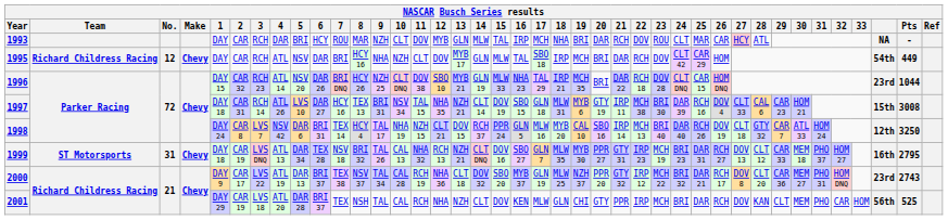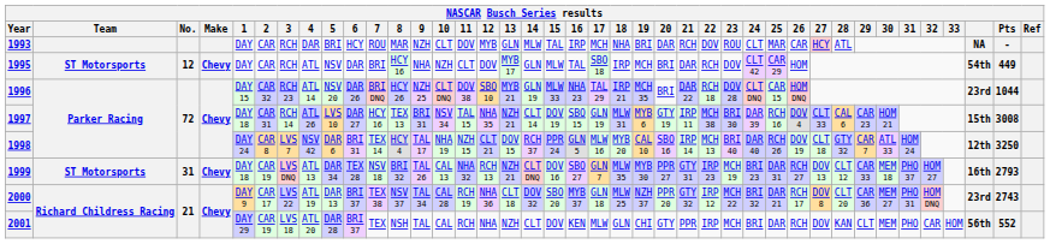 <table class="wikitable" style="text-align:center; font-size:75%">
 <tr>
 <th colspan=42><a href='#'>NASCAR</a> <a href='#'>Busch Series</a> results</th>
 </tr>
 <tr>
 <th>Year</th>
 <th>Team</th>
 <th>No.</th>
 <th>Make</th>
 <th>1</th>
 <th>2</th>
 <th>3</th>
 <th>4</th>
 <th>5</th>
 <th>6</th>
 <th>7</th>
 <th>8</th>
 <th>9</th>
 <th>10</th>
 <th>11</th>
 <th>12</th>
 <th>13</th>
 <th>14</th>
 <th>15</th>
 <th>16</th>
 <th>17</th>
 <th>18</th>
 <th>19</th>
 <th>20</th>
 <th>21</th>
 <th>22</th>
 <th>23</th>
 <th>24</th>
 <th>25</th>
 <th>26</th>
 <th>27</th>
 <th>28</th>
 <th>29</th>
 <th>30</th>
 <th>31</th>
 <th>32</th>
 <th>33</th>
 <th></th>
 <th>Pts</th>
 <th>Ref</th>
 </tr>
 <tr>
 <th><a href='#'>1993</a></th>
 <th></th>
 <th></th>
 <th></th>
 <td><a href='#'>DAY</a></td>
 <td><a href='#'>CAR</a></td>
 <td><a href='#'>RCH</a></td>
 <td><a href='#'>DAR</a></td>
 <td><a href='#'>BRI</a></td>
 <td><a href='#'>HCY</a></td>
 <td><a href='#'>ROU</a></td>
 <td><a href='#'>MAR</a></td>
 <td><a href='#'>NZH</a></td>
 <td><a href='#'>CLT</a></td>
 <td><a href='#'>DOV</a></td>
 <td><a href='#'>MYB</a></td>
 <td><a href='#'>GLN</a></td>
 <td><a href='#'>MLW</a></td>
 <td><a href='#'>TAL</a></td>
 <td><a href='#'>IRP</a></td>
 <td><a href='#'>MCH</a></td>
 <td><a href='#'>NHA</a></td>
 <td><a href='#'>BRI</a></td>
 <td><a href='#'>DAR</a></td>
 <td><a href='#'>RCH</a></td>
 <td><a href='#'>DOV</a></td>
 <td><a href='#'>ROU</a></td>
 <td><a href='#'>CLT</a></td>
 <td><a href='#'>MAR</a></td>
 <td><a href='#'>CAR</a></td>
 <td style="background:#FFCFCF;"><a href='#'>HCY</a><br></td>
 <td><a href='#'>ATL</a></td>
 <td colspan=5></td>
 <th>NA</th>
 <th>-</th>
 <th></th>
 </tr>
 <tr>
 <th><a href='#'>1995</a></th>
-<th><a href='#'>Richard Childress Racing</a></th>
+<th><a href='#'>ST Motorsports</a></th>
 <th>12</th>
 <th><a href='#'>Chevy</a></th>
 <td><a href='#'>DAY</a></td>
 <td><a href='#'>CAR</a></td>
 <td><a href='#'>RCH</a></td>
 <td><a href='#'>ATL</a></td>
 <td><a href='#'>NSV</a></td>
 <td><a href='#'>DAR</a></td>
 <td><a href='#'>BRI</a></td>
 <td style="background:#DFFFDF;"><a href='#'>HCY</a><br><small>16</small></td>
 <td><a href='#'>NHA</a></td>
 <td><a href='#'>NZH</a></td>
 <td><a href='#'>CLT</a></td>
 <td><a href='#'>DOV</a></td>
 <td style="background:#DFFFDF;"><a href='#'>MYB</a><br><small>17</small></td>
 <td><a href='#'>GLN</a></td>
 <td><a href='#'>MLW</a></td>
 <td><a href='#'>TAL</a></td>
 <td style="background:#DFFFDF;"><a href='#'>SBO</a><br><small>18</small></td>
 <td><a href='#'>IRP</a></td>
 <td><a href='#'>MCH</a></td>
 <td><a href='#'>BRI</a></td>
 <td><a href='#'>DAR</a></td>
 <td><a href='#'>RCH</a></td>
 <td><a href='#'>DOV</a></td>
 <td style="background:#EFCFFF;"><a href='#'>CLT</a><br><small>42</small></td>
 <td style="background:#EFCFFF;"><a href='#'>CAR</a><br><small>29</small></td>
 <td><a href='#'>HOM</a></td>
 <td colspan=7></td>
 <th>54th</th>
 <th>449</th>
 <th></th>
 </tr>
 <tr>
 <th><a href='#'>1996</a></th>
 <th rowspan=3><a href='#'>Parker Racing</a></th>
 <th rowspan=3>72</th>
 <th rowspan=3><a href='#'>Chevy</a></th>
 <td style="background:#DFFFDF;"><a href='#'>DAY</a><br><small>15</small></td>
 <td style="background:#CFCFFF;"><a href='#'>CAR</a><br><small>32</small></td>
 <td style="background:#CFCFFF;"><a href='#'>RCH</a><br><small>23</small></td>
 <td style="background:#DFFFDF;"><a href='#'>ATL</a><br><small>14</small></td>
 <td style="background:#DFFFDF;"><a href='#'>NSV</a><br><small>20</small></td>
 <td style="background:#CFCFFF;"><a href='#'>DAR</a><br><small>26</small></td>
 <td style="background:#FFCFCF;"><a href='#'>BRI</a><br><small>DNQ</small></td>
 <td style="background:#CFCFFF;"><a href='#'>HCY</a><br><small>26</small></td>
 <td style="background:#EFCFFF;"><a href='#'>NZH</a><br><small>25</small></td>
 <td style="background:#FFCFCF;"><a href='#'>CLT</a><br><small>DNQ</small></td>
 <td style="background:#EFCFFF;"><a href='#'>DOV</a><br><small>38</small></td>
 <td style="background:#FFDF9F;"><a href='#'>SBO</a><br><small>10</small></td>
 <td style="background:#CFCFFF;"><a href='#'>MYB</a><br><small>21</small></td>
 <td style="background:#DFFFDF;"><a href='#'>GLN</a><br><small>19</small></td>
 <td style="background:#CFCFFF;"><a href='#'>MLW</a><br><small>33</small></td>
 <td style="background:#CFCFFF;"><a href='#'>NHA</a><br><small>23</small></td>
 <td style="background:#EFCFFF;"><a href='#'>TAL</a><br><small>29</small></td>
 <td style="background:#CFCFFF;"><a href='#'>IRP</a><br><small>21</small></td>
 <td style="background:#CFCFFF;"><a href='#'>MCH</a><br><small>35</small></td>
 <td><a href='#'>BRI</a></td>
 <td style="background:#CFCFFF;"><a href='#'>DAR</a><br><small>22</small></td>
 <td style="background:#DFFFDF;"><a href='#'>RCH</a><br><small>18</small></td>
 <td style="background:#CFCFFF;"><a href='#'>DOV</a><br><small>28</small></td>
 <td style="background:#FFCFCF;"><a href='#'>CLT</a><br><small>DNQ</small></td>
 <td style="background:#DFFFDF;"><a href='#'>CAR</a><br><small>15</small></td>
 <td style="background:#FFCFCF;"><a href='#'>HOM</a><br><small>DNQ</small></td>
 <td colspan=7></td>
 <th>23rd</th>
 <th>1044</th>
 <th></th>
 </tr>
 <tr>
 <th><a href='#'>1997</a></th>
 <td style="background:#DFFFDF;"><a href='#'>DAY</a><br><small>18</small></td>
 <td style="background:#CFCFFF;"><a href='#'>CAR</a><br><small>31</small></td>
 <td style="background:#DFFFDF;"><a href='#'>RCH</a><br><small>14</small></td>
 <td style="background:#CFCFFF;"><a href='#'>ATL</a><br><small>26</small></td>
 <td style="background:#FFDF9F;"><a href='#'>LVS</a><br><small>10</small></td>
 <td style="background:#CFCFFF;"><a href='#'>DAR</a><br><small>27</small></td>
 <td style="background:#DFFFDF;"><a href='#'>HCY</a><br><small>16</small></td>
 <td style="background:#DFFFDF;"><a href='#'>TEX</a><br><small>13</small></td>
 <td style="background:#CFCFFF;"><a href='#'>BRI</a><br><small>31</small></td>
 <td style="background:#EFCFFF;"><a href='#'>NSV</a><br><small>34</small></td>
 <td style="background:#DFFFDF;"><a href='#'>TAL</a><br><small>15</small></td>
 <td style="background:#EFCFFF;"><a href='#'>NHA</a><br><small>35</small></td>
 <td style="background:#CFCFFF;"><a href='#'>NZH</a><br><small>21</small></td>
 <td style="background:#DFFFDF;"><a href='#'>CLT</a><br><small>14</small></td>
 <td style="background:#DFFFDF;"><a href='#'>DOV</a><br><small>19</small></td>
 <td style="background:#DFFFDF;"><a href='#'>SBO</a><br><small>15</small></td>
-<td style="background:#DFFFDF;"><a href='#'>GLN</a><br><small>18</small></td>
+<td style="background:#DFFFDF;"><a href='#'>GLN</a><br><small>19</small></td>
 <td style="background:#CFCFFF;"><a href='#'>MLW</a><br><small>31</small></td>
 <td style="background:#FFDF9F;"><a href='#'>MYB</a><br><small>6</small></td>
 <td style="background:#DFFFDF;"><a href='#'>GTY</a><br><small>19</small></td>
 <td style="background:#DFFFDF;"><a href='#'>IRP</a><br><small>11</small></td>
 <td style="background:#CFCFFF;"><a href='#'>MCH</a><br><small>38</small></td>
 <td style="background:#CFCFFF;"><a href='#'>BRI</a><br><small>30</small></td>
 <td style="background:#EFCFFF;"><a href='#'>DAR</a><br><small>39</small></td>
 <td style="background:#DFFFDF;"><a href='#'>RCH</a><br><small>16</small></td>
 <td style="background:#DFDFDF;"><a href='#'>DOV</a><br><small>4</small></td>
 <td style="background:#CFCFFF;"><a href='#'>CLT</a><br><small>33</small></td>
 <td style="background:#FFDF9F;"><a href='#'>CAL</a><br><small>6</small></td>
 <td style="background:#CFCFFF;"><a href='#'>CAR</a><br><small>23</small></td>
 <td style="background:#CFCFFF;"><a href='#'>HOM</a><br><small>21</small></td>
 <td colspan=3></td>
 <th>15th</th>
 <th>3008</th>
 <th></th>
 </tr>
 <tr>
 <th><a href='#'>1998</a></th>
 <td style="background:#CFCFFF;"><a href='#'>DAY</a><br><small>24</small></td>
 <td style="background:#FFDF9F;"><a href='#'>CAR</a><br><small>8</small></td>
 <td style="background:#FFDF9F;"><a href='#'>LVS</a><br><small>7</small></td>
 <td style="background:#CFCFFF;"><a href='#'>NSV</a><br><small>42</small></td>
 <td style="background:#FFDF9F;"><a href='#'>DAR</a><br><small>6</small></td>
 <td style="background:#EFCFFF;"><a href='#'>BRI</a><br><small>31</small></td>
 <td style="background:#DFFFDF;"><a href='#'>TEX</a><br><small>14</small></td>
 <td style="background:#DFDFDF;"><a href='#'>HCY</a><br><small>4</small></td>
 <td style="background:#EFCFFF;"><a href='#'>TAL</a><br><small>17</small></td>
 <td style="background:#DFFFDF;"><a href='#'>NHA</a><br><small>19</small></td>
 <td style="background:#DFFFDF;"><a href='#'>NZH</a><br><small>15</small></td>
 <td style="background:#CFCFFF;"><a href='#'>CLT</a><br><small>21</small></td>
 <td style="background:#DFFFDF;"><a href='#'>DOV</a><br><small>15</small></td>
 <td style="background:#EFCFFF;"><a href='#'>RCH</a><br><small>37</small></td>
 <td style="background:#CFCFFF;"><a href='#'>PPR</a><br><small>24</small></td>
 <td style="background:#DFDFDF;"><a href='#'>GLN</a><br><small>5</small></td>
 <td style="background:#DFFFDF;"><a href='#'>MLW</a><br><small>16</small></td>
 <td style="background:#DFFFDF;"><a href='#'>MYB</a><br><small>20</small></td>
 <td style="background:#FFDF9F;"><a href='#'>CAL</a><br><small>10</small></td>
 <td style="background:#EFCFFF;"><a href='#'>SBO</a><br><small>16</small></td>
 <td style="background:#DFFFDF;"><a href='#'>IRP</a><br><small>14</small></td>
 <td style="background:#DFFFDF;"><a href='#'>MCH</a><br><small>13</small></td>
 <td style="background:#EFCFFF;"><a href='#'>BRI</a><br><small>40</small></td>
 <td style="background:#CFCFFF;"><a href='#'>DAR</a><br><small>40</small></td>
 <td style="background:#CFCFFF;"><a href='#'>RCH</a><br><small>26</small></td>
 <td style="background:#DFFFDF;"><a href='#'>DOV</a><br><small>19</small></td>
 <td style="background:#DFFFDF;"><a href='#'>CLT</a><br><small>18</small></td>
 <td style="background:#CFCFFF;"><a href='#'>GTY</a><br><small>32</small></td>
 <td style="background:#FFDF9F;"><a href='#'>CAR</a><br><small>7</small></td>
 <td style="background:#EFCFFF;"><a href='#'>ATL</a><br><small>33</small></td>
 <td style="background:#CFCFFF;"><a href='#'>HOM</a><br><small>24</small></td>
 <td colspan=2></td>
 <th>12th</th>
 <th>3250</th>
 <th></th>
 </tr>
 <tr>
 <th><a href='#'>1999</a></th>
 <th><a href='#'>ST Motorsports</a></th>
 <th>31</th>
 <th><a href='#'>Chevy</a></th>
 <td style="background:#DFFFDF;"><a href='#'>DAY</a><br><small>18</small></td>
 <td style="background:#DFFFDF;"><a href='#'>CAR</a><br><small>19</small></td>
 <td style="background:#FFCFCF;"><a href='#'>LVS</a><br><small>DNQ</small></td>
 <td style="background:#DFFFDF;"><a href='#'>ATL</a><br><small>13</small></td>
 <td style="background:#CFCFFF;"><a href='#'>DAR</a><br><small>34</small></td>
 <td style="background:#CFCFFF;"><a href='#'>TEX</a><br><small>28</small></td>
 <td style="background:#DFFFDF;"><a href='#'>NSV</a><br><small>18</small></td>
 <td style="background:#CFCFFF;"><a href='#'>BRI</a><br><small>32</small></td>
 <td style="background:#EFCFFF;"><a href='#'>TAL</a><br><small>26</small></td>
 <td style="background:#DFFFDF;"><a href='#'>CAL</a><br><small>13</small></td>
 <td style="background:#CFCFFF;"><a href='#'>NHA</a><br><small>32</small></td>
 <td style="background:#DFFFDF;"><a href='#'>RCH</a><br><small>13</small></td>
 <td style="background:#CFCFFF;"><a href='#'>NZH</a><br><small>21</small></td>
 <td style="background:#FFCFCF;"><a href='#'>CLT</a><br><small>DNQ</small></td>
 <td style="background:#DFFFDF;"><a href='#'>DOV</a><br><small>16</small></td>
 <td style="background:#EFCFFF;"><a href='#'>SBO</a><br><small>27</small></td>
 <td style="background:#FFDF9F;"><a href='#'>GLN</a><br><small>7</small></td>
 <td style="background:#CFCFFF;"><a href='#'>MLW</a><br><small>35</small></td>
 <td style="background:#CFCFFF;"><a href='#'>MYB</a><br><small>30</small></td>
 <td style="background:#CFCFFF;"><a href='#'>PPR</a><br><small>27</small></td>
 <td style="background:#CFCFFF;"><a href='#'>GTY</a><br><small>31</small></td>
 <td style="background:#CFCFFF;"><a href='#'>IRP</a><br><small>23</small></td>
 <td style="background:#DFFFDF;"><a href='#'>MCH</a><br><small>19</small></td>
 <td style="background:#CFCFFF;"><a href='#'>BRI</a><br><small>23</small></td>
 <td style="background:#CFCFFF;"><a href='#'>DAR</a><br><small>31</small></td>
 <td style="background:#CFCFFF;"><a href='#'>RCH</a><br><small>27</small></td>
 <td style="background:#DFFFDF;"><a href='#'>DOV</a><br><small>13</small></td>
 <td style="background:#DFFFDF;"><a href='#'>CLT</a><br><small>12</small></td>
 <td style="background:#CFCFFF;"><a href='#'>CAR</a><br><small>33</small></td>
 <td style="background:#DFFFDF;"><a href='#'>MEM</a><br><small>18</small></td>
 <td style="background:#CFCFFF;"><a href='#'>PHO</a><br><small>37</small></td>
 <td style="background:#CFCFFF;"><a href='#'>HOM</a><br><small>27</small></td>
 <td colspan=1></td>
 <th>16th</th>
-<th>2795</th>
+<th>2793</th>
 <th></th>
 </tr>
 <tr>
 <th><a href='#'>2000</a></th>
 <th rowspan=2><a href='#'>Richard Childress Racing</a></th>
 <th rowspan=2>21</th>
 <th rowspan=2><a href='#'>Chevy</a></th>
 <td style="background:#FFDF9F;"><a href='#'>DAY</a><br><small>9</small></td>
 <td style="background:#DFFFDF;"><a href='#'>CAR</a><br><small>17</small></td>
 <td style="background:#CFCFFF;"><a href='#'>LVS</a><br><small>22</small></td>
 <td style="background:#DFFFDF;"><a href='#'>ATL</a><br><small>19</small></td>
 <td style="background:#DFFFDF;"><a href='#'>DAR</a><br><small>13</small></td>
 <td style="background:#CFCFFF;"><a href='#'>BRI</a><br><small>37</small></td>
 <td style="background:#EFCFFF;"><a href='#'>TEX</a><br><small>38</small></td>
 <td style="background:#CFCFFF;"><a href='#'>NSV</a><br><small>37</small></td>
 <td style="background:#CFCFFF;"><a href='#'>TAL</a><br><small>34</small></td>
 <td style="background:#CFCFFF;"><a href='#'>CAL</a><br><small>28</small></td>
 <td style="background:#DFFFDF;"><a href='#'>RCH</a><br><small>19</small></td>
 <td style="background:#EFCFFF;"><a href='#'>NHA</a><br><small>36</small></td>
 <td style="background:#DFFFDF;"><a href='#'>CLT</a><br><small>18</small></td>
 <td style="background:#CFCFFF;"><a href='#'>DOV</a><br><small>32</small></td>
 <td style="background:#DFFFDF;"><a href='#'>SBO</a><br><small>20</small></td>
 <td style="background:#CFCFFF;"><a href='#'>MYB</a><br><small>37</small></td>
-<td style="background:#DFFFDF;"><a href='#'>GLN</a><br><small>19</small></td>
+<td style="background:#DFFFDF;"><a href='#'>GLN</a><br><small>18</small></td>
 <td style="background:#CFCFFF;"><a href='#'>MLW</a><br><small>25</small></td>
 <td style="background:#CFCFFF;"><a href='#'>NZH</a><br><small>37</small></td>
 <td style="background:#DFFFDF;"><a href='#'>PPR</a><br><small>20</small></td>
 <td style="background:#CFCFFF;"><a href='#'>GTY</a><br><small>32</small></td>
 <td style="background:#DFFFDF;"><a href='#'>IRP</a><br><small>12</small></td>
 <td style="background:#CFCFFF;"><a href='#'>MCH</a><br><small>22</small></td>
 <td style="background:#CFCFFF;"><a href='#'>BRI</a><br><small>32</small></td>
 <td style="background:#CFCFFF;"><a href='#'>DAR</a><br><small>21</small></td>
 <td style="background:#DFFFDF;"><a href='#'>RCH</a><br><small>17</small></td>
 <td style="background:#FFDF9F;"><a href='#'>DOV</a><br><small>8</small></td>
 <td style="background:#DFFFDF;"><a href='#'>CLT</a><br><small>20</small></td>
 <td style="background:#CFCFFF;"><a href='#'>CAR</a><br><small>36</small></td>
 <td style="background:#CFCFFF;"><a href='#'>MEM</a><br><small>27</small></td>
 <td style="background:#CFCFFF;"><a href='#'>PHO</a><br><small>31</small></td>
 <td style="background:#FFCFCF;"><a href='#'>HOM</a><br><small>DNQ</small></td>
 <td colspan=1></td>
 <th>23rd</th>
 <th>2743</th>
 <th></th>
 </tr>
 <tr>
 <th><a href='#'>2001</a></th>
 <td style="background:#CFCFFF;"><a href='#'>DAY</a><br><small>29</small></td>
 <td style="background:#DFFFDF;"><a href='#'>CAR</a><br><small>19</small></td>
 <td style="background:#DFFFDF;"><a href='#'>LVS</a><br><small>18</small></td>
 <td style="background:#DFFFDF;"><a href='#'>ATL</a><br><small>20</small></td>
 <td style="background:#CFCFFF;"><a href='#'>DAR</a><br><small>28</small></td>
 <td style="background:#EFCFFF;"><a href='#'>BRI</a><br><small>37</small></td>
 <td><a href='#'>TEX</a></td>
 <td><a href='#'>NSH</a></td>
 <td><a href='#'>TAL</a></td>
 <td><a href='#'>CAL</a></td>
 <td><a href='#'>RCH</a></td>
 <td><a href='#'>NHA</a></td>
 <td><a href='#'>NZH</a></td>
 <td><a href='#'>CLT</a></td>
 <td><a href='#'>DOV</a></td>
 <td><a href='#'>KEN</a></td>
 <td><a href='#'>MLW</a></td>
 <td><a href='#'>GLN</a></td>
 <td><a href='#'>CHI</a></td>
 <td><a href='#'>GTY</a></td>
 <td><a href='#'>PPR</a></td>
 <td><a href='#'>IRP</a></td>
 <td><a href='#'>MCH</a></td>
 <td><a href='#'>BRI</a></td>
 <td><a href='#'>DAR</a></td>
 <td><a href='#'>RCH</a></td>
 <td><a href='#'>DOV</a></td>
 <td><a href='#'>KAN</a></td>
 <td><a href='#'>CLT</a></td>
 <td><a href='#'>MEM</a></td>
 <td><a href='#'>PHO</a></td>
 <td><a href='#'>CAR</a></td>
 <td><a href='#'>HOM</a></td>
 <th>56th</th>
-<th>525</th>
+<th>552</th>
 <th></th>
 </tr>
 </table>
